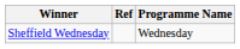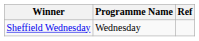 <table class="wikitable">
 <tr>
 <th>Winner</th>
+<th>Programme Name</th>
 <th>Ref</th>
-<th>Programme Name</th>
 </tr>
 <tr>
 <td><a href='#'>Sheffield Wednesday</a></td>
+<td>Wednesday</td>
 <td></td>
-<td>Wednesday</td>
 </tr>
 </table>
